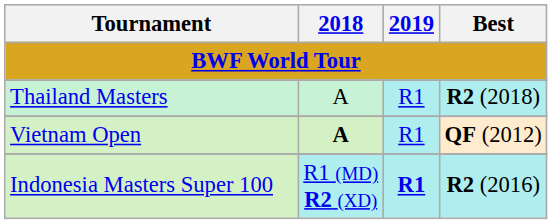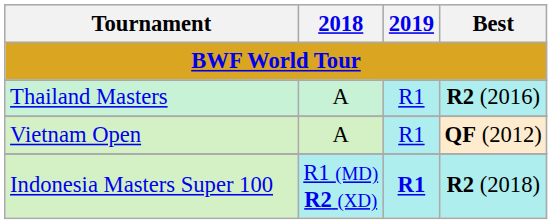 <table style='font-size: 90%; text-align:center;' class='wikitable'>
 <tr>
 <th width=180>Tournament</th>
 <th><a href='#'>2018</a></th>
 <th><a href='#'>2019</a></th>
 <th>Best</th>
 </tr>
 <tr bgcolor=DAA520>
 <td colspan=20 align=center><strong><a href='#'>BWF World Tour</a></strong></td>
 </tr>
 <tr>
 </tr>
 <tr bgcolor=#C7F2D5>
 <td align=left><a href='#'>Thailand Masters</a></td>
 <td>A</td>
 <td bgcolor=AFEEEE><a href='#'>R1</a></td>
-<td bgcolor=AFEEEE><strong>R2</strong> (2018)</td>
+<td bgcolor=AFEEEE><strong>R2</strong> (2016)</td>
 </tr>
 <tr>
 </tr>
 <tr bgcolor=#D4F1C5>
 <td align=left><a href='#'>Vietnam Open</a></td>
-<td><strong>A</strong></td>
+<td>A</td>
 <td bgcolor=AFEEEE><a href='#'>R1</a></td>
 <td bgcolor=FFEBCD><strong>QF</strong> (2012)</td>
 </tr>
 <tr>
 </tr>
 <tr bgcolor=#D4F1C5>
 <td align=left><a href='#'>Indonesia Masters Super 100</a></td>
 <td bgcolor=AFEEEE><a href='#'>R1 <small>(MD)</small></a><br> <a href='#'><strong>R2</strong> <small>(XD)</small></a></td>
 <td bgcolor=AFEEEE><strong><a href='#'>R1</a></strong></td>
-<td bgcolor=AFEEEE><strong>R2</strong> (2016)</td>
+<td bgcolor=AFEEEE><strong>R2</strong> (2018)</td>
 </tr>
 </table>
